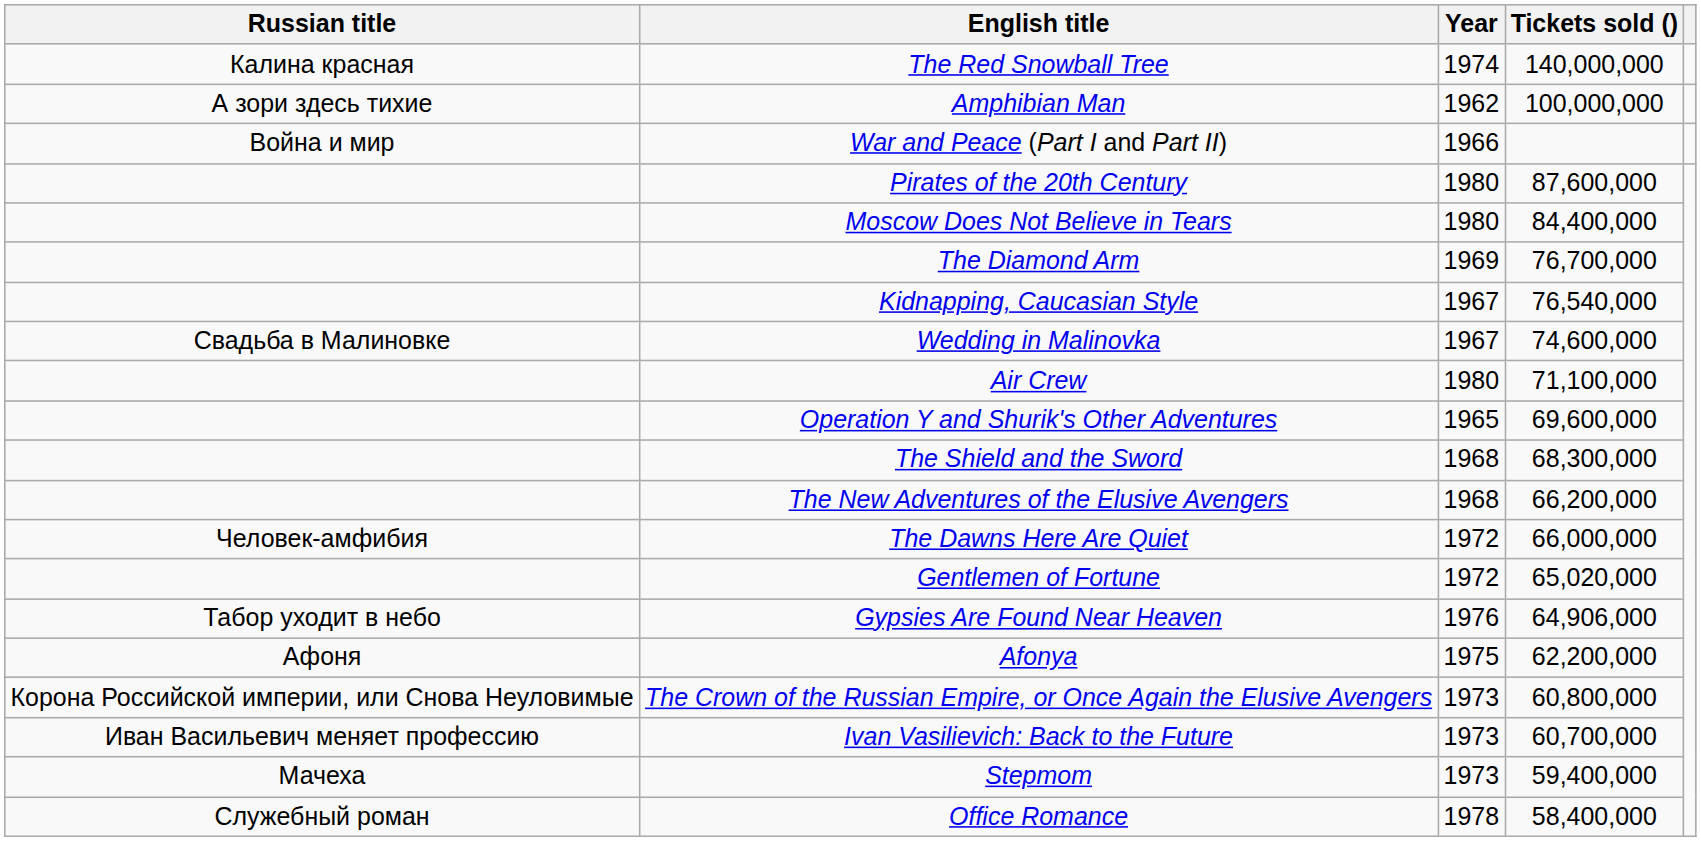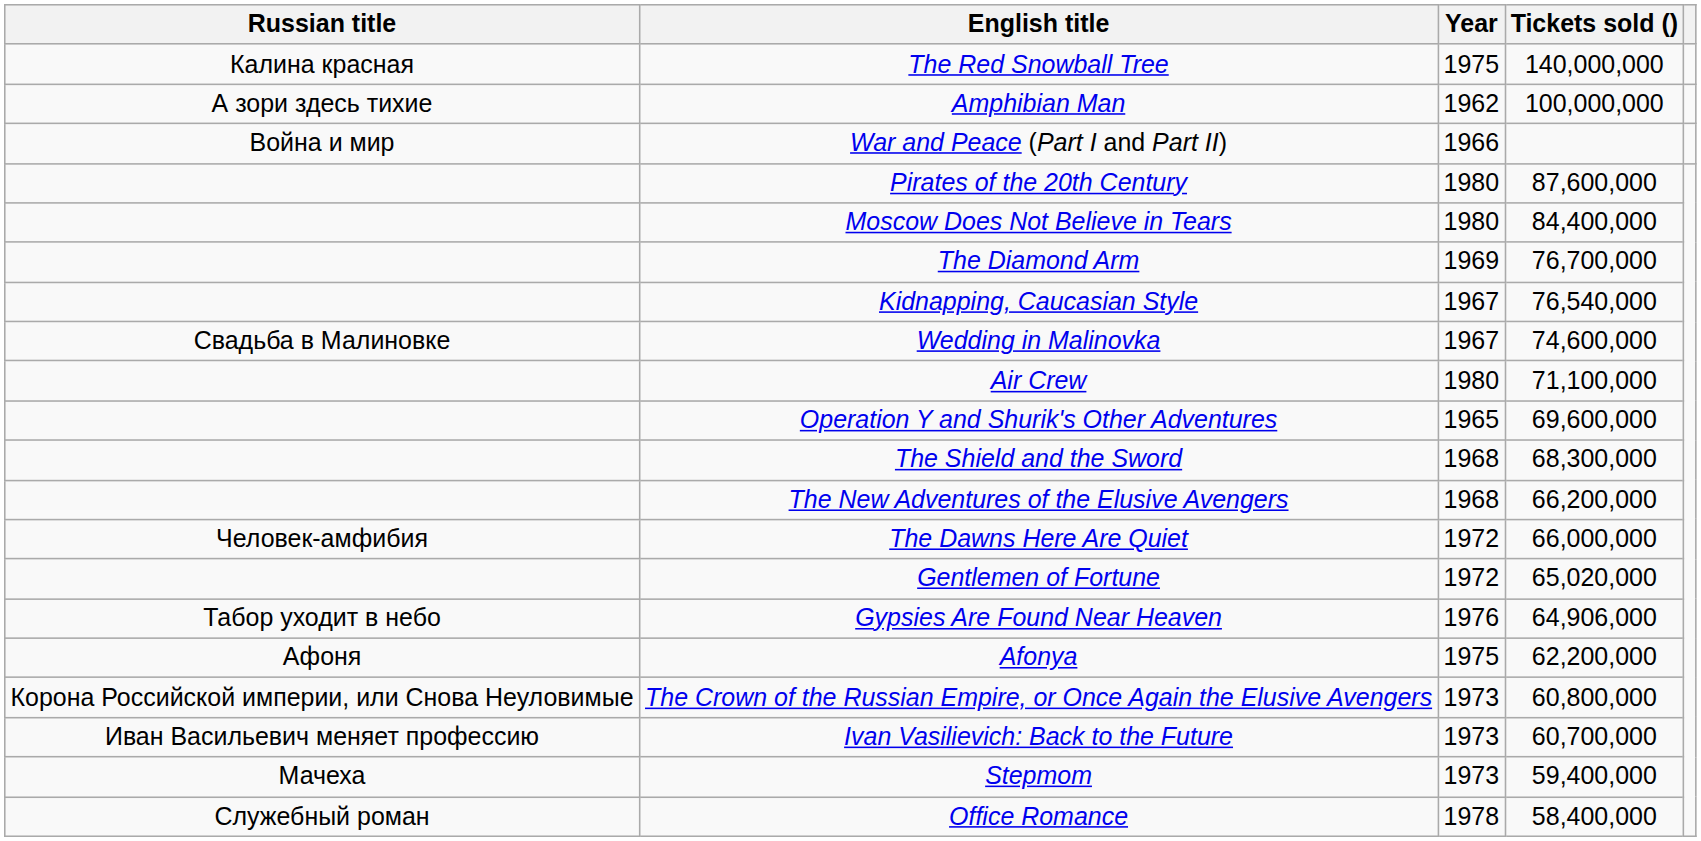 <table class="wikitable sortable" style="text-align:center">
 <tr>
 <th>Russian title</th>
 <th>English title</th>
 <th>Year</th>
 <th>Tickets sold ()</th>
 <th scope="col" class="unsortable"></th>
 </tr>
 <tr>
 <td>Калина красная</td>
 <td><em><a href='#'>The Red Snowball Tree</a></em></td>
-<td style="text-align:center;">1974</td>
+<td style="text-align:center;">1975</td>
 <td>140,000,000</td>
 <td></td>
 </tr>
 <tr>
 <td>А зори здесь тихие</td>
 <td><em><a href='#'>Amphibian Man</a></em></td>
 <td style="text-align:center;">1962</td>
 <td>100,000,000</td>
 <td></td>
 </tr>
 <tr>
 <td>Война и мир</td>
 <td><a href='#'><em>War and Peace</em></a> (<em>Part I</em> and <em>Part II</em>)</td>
 <td style="text-align:center;">1966</td>
 <td></td>
 <td></td>
 </tr>
 <tr>
 <td></td>
 <td><em><a href='#'>Pirates of the 20th Century</a></em></td>
 <td style="text-align:center;">1980</td>
 <td>87,600,000</td>
 <td rowspan="17"></td>
 </tr>
 <tr>
 <td></td>
 <td><em><a href='#'>Moscow Does Not Believe in Tears</a></em></td>
 <td style="text-align:center;">1980</td>
 <td>84,400,000</td>
 </tr>
 <tr>
 <td></td>
 <td><em><a href='#'>The Diamond Arm</a></em></td>
 <td style="text-align:center;">1969</td>
 <td>76,700,000</td>
 </tr>
 <tr>
 <td></td>
 <td><em><a href='#'>Kidnapping, Caucasian Style</a></em></td>
 <td style="text-align:center;">1967</td>
 <td>76,540,000</td>
 </tr>
 <tr>
 <td>Свадьба в Малиновке</td>
 <td><em><a href='#'>Wedding in Malinovka</a></em></td>
 <td>1967</td>
 <td>74,600,000</td>
 </tr>
 <tr>
 <td></td>
 <td><em><a href='#'>Air Crew</a></em></td>
 <td>1980</td>
 <td>71,100,000</td>
 </tr>
 <tr>
 <td></td>
 <td><em><a href='#'>Operation Y and Shurik's Other Adventures</a></em></td>
 <td>1965</td>
 <td>69,600,000</td>
 </tr>
 <tr>
 <td></td>
 <td><em><a href='#'>The Shield and the Sword</a></em></td>
 <td>1968</td>
 <td>68,300,000</td>
 </tr>
 <tr>
 <td></td>
 <td><em><a href='#'>The New Adventures of the Elusive Avengers</a></em></td>
 <td>1968</td>
 <td>66,200,000</td>
 </tr>
 <tr>
 <td>Человек-амфибия</td>
 <td><em><a href='#'>The Dawns Here Are Quiet</a></em></td>
 <td>1972</td>
 <td>66,000,000</td>
 </tr>
 <tr>
 <td></td>
 <td><em><a href='#'>Gentlemen of Fortune</a></em></td>
 <td>1972</td>
 <td>65,020,000</td>
 </tr>
 <tr>
 <td>Табор уходит в небо</td>
 <td><em><a href='#'>Gypsies Are Found Near Heaven</a></em></td>
 <td>1976</td>
 <td>64,906,000</td>
 </tr>
 <tr>
 <td>Афоня</td>
 <td><em><a href='#'>Afonya</a></em></td>
 <td>1975</td>
 <td>62,200,000</td>
 </tr>
 <tr>
 <td>Корона Российской империи, или Снова Неуловимые</td>
 <td><em><a href='#'>The Crown of the Russian Empire, or Once Again the Elusive Avengers</a></em></td>
 <td>1973</td>
 <td>60,800,000</td>
 </tr>
 <tr>
 <td>Иван Васильевич меняет профессию</td>
 <td><em><a href='#'>Ivan Vasilievich: Back to the Future</a></em></td>
 <td>1973</td>
 <td>60,700,000</td>
 </tr>
 <tr>
 <td>Мачеха</td>
 <td><a href='#'><em>Stepmom</em></a></td>
 <td>1973</td>
 <td>59,400,000</td>
 </tr>
 <tr>
 <td>Служебный роман</td>
 <td><em><a href='#'>Office Romance</a></em></td>
 <td>1978</td>
 <td>58,400,000</td>
 </tr>
 </table>
